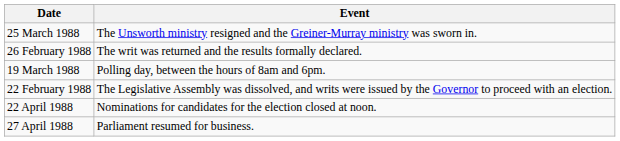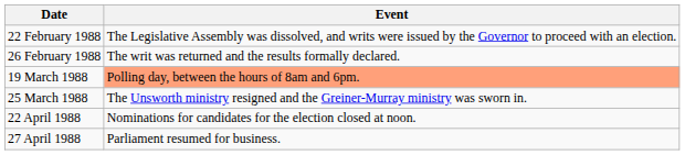 <table class="wikitable">
 <tr>
 <th>Date</th>
 <th>Event</th>
 </tr>
 <tr>
-<td>25 March 1988</td>
-<td>The <a href='#'>Unsworth ministry</a> resigned and the <a href='#'>Greiner-Murray ministry</a> was sworn in.</td>
+<td>22 February 1988</td>
+<td>The Legislative Assembly was dissolved, and writs were issued by the <a href='#'>Governor</a> to proceed with an election.</td>
 </tr>
 <tr>
 <td>26 February 1988</td>
 <td>The writ was returned and the results formally declared.</td>
 </tr>
 <tr>
 <td>19 March 1988</td>
-<td>Polling day, between the hours of 8am and 6pm.</td>
+<td style="background: lightsalmon;">Polling day, between the hours of 8am and 6pm.</td>
 </tr>
 <tr>
-<td>22 February 1988</td>
-<td>The Legislative Assembly was dissolved, and writs were issued by the <a href='#'>Governor</a> to proceed with an election.</td>
+<td>25 March 1988</td>
+<td>The <a href='#'>Unsworth ministry</a> resigned and the <a href='#'>Greiner-Murray ministry</a> was sworn in.</td>
 </tr>
 <tr>
 <td>22 April 1988</td>
 <td>Nominations for candidates for the election closed at noon.</td>
 </tr>
 <tr>
 <td>27 April 1988</td>
 <td>Parliament resumed for business.</td>
 </tr>
 </table>
